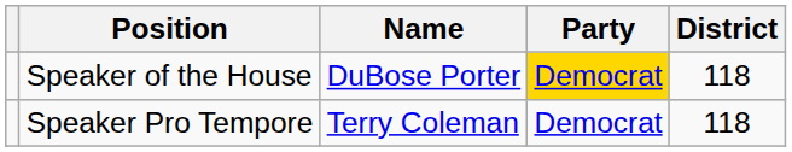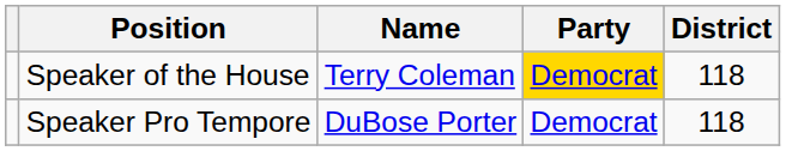 <table class="wikitable">
 <tr>
 <th></th>
 <th>Position</th>
 <th>Name</th>
 <th>Party</th>
 <th>District</th>
 </tr>
 <tr>
 <td></td>
 <td>Speaker of the House</td>
-<td><a href='#'>DuBose Porter</a></td>
+<td><a href='#'>Terry Coleman</a></td>
 <td style="background: gold;"><a href='#'>Democrat</a></td>
 <td align=center>118</td>
 </tr>
 <tr>
 <td></td>
 <td>Speaker Pro Tempore</td>
-<td><a href='#'>Terry Coleman</a></td>
+<td><a href='#'>DuBose Porter</a></td>
 <td><a href='#'>Democrat</a></td>
 <td align=center>118</td>
 </tr>
 </table>
